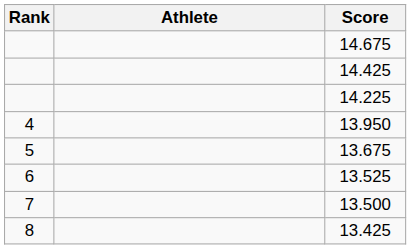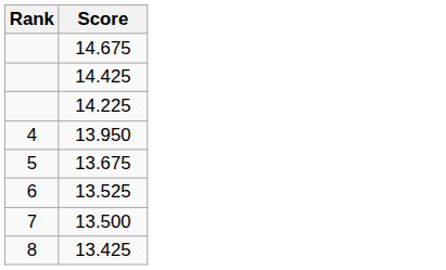 <table class=wikitable style="text-align:center">
 <tr>
 <th width=40>Rank</th>
-<th width=250>Athlete</th>
 <th width=70>Score</th>
 </tr>
 <tr>
 <td></td>
-<td align=left></td>
 <td>14.675</td>
 </tr>
 <tr>
 <td></td>
-<td align=left></td>
 <td>14.425</td>
 </tr>
 <tr>
 <td></td>
-<td align=left></td>
 <td>14.225</td>
 </tr>
 <tr>
 <td>4</td>
-<td align=left></td>
 <td>13.950</td>
 </tr>
 <tr>
 <td>5</td>
-<td align=left></td>
 <td>13.675</td>
 </tr>
 <tr>
 <td>6</td>
-<td align=left></td>
 <td>13.525</td>
 </tr>
 <tr>
 <td>7</td>
-<td align=left></td>
 <td>13.500</td>
 </tr>
 <tr>
 <td>8</td>
-<td align=left></td>
 <td>13.425</td>
 </tr>
 </table>
